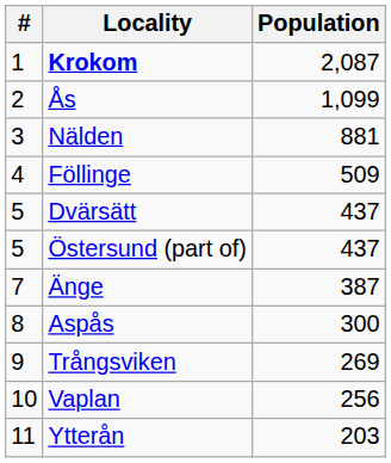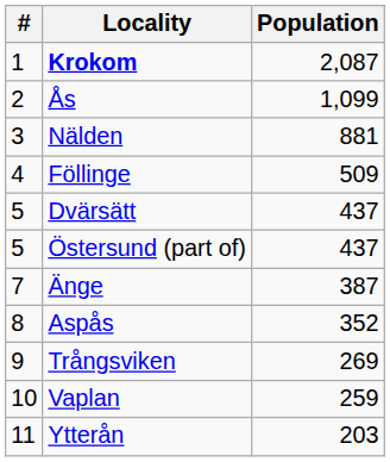 <table class="wikitable">
 <tr>
 <th>#</th>
 <th>Locality</th>
 <th>Population</th>
 </tr>
 <tr>
 <td>1</td>
 <td><strong><a href='#'>Krokom</a></strong></td>
 <td align="right">2,087</td>
 </tr>
 <tr>
 <td>2</td>
 <td><a href='#'>Ås</a></td>
 <td align="right">1,099</td>
 </tr>
 <tr>
 <td>3</td>
 <td><a href='#'>Nälden</a></td>
 <td align="right">881</td>
 </tr>
 <tr>
 <td>4</td>
 <td><a href='#'>Föllinge</a></td>
 <td align="right">509</td>
 </tr>
 <tr>
 <td>5</td>
 <td><a href='#'>Dvärsätt</a></td>
 <td align="right">437</td>
 </tr>
 <tr>
 <td>5</td>
 <td><a href='#'>Östersund</a> (part of)</td>
 <td align="right">437</td>
 </tr>
 <tr>
 <td>7</td>
 <td><a href='#'>Änge</a></td>
 <td align="right">387</td>
 </tr>
 <tr>
 <td>8</td>
 <td><a href='#'>Aspås</a></td>
-<td align="right">300</td>
+<td align="right">352</td>
 </tr>
 <tr>
 <td>9</td>
 <td><a href='#'>Trångsviken</a></td>
 <td align="right">269</td>
 </tr>
 <tr>
 <td>10</td>
 <td><a href='#'>Vaplan</a></td>
-<td align="right">256</td>
+<td align="right">259</td>
 </tr>
 <tr>
 <td>11</td>
 <td><a href='#'>Ytterån</a></td>
 <td align="right">203</td>
 </tr>
 </table>
